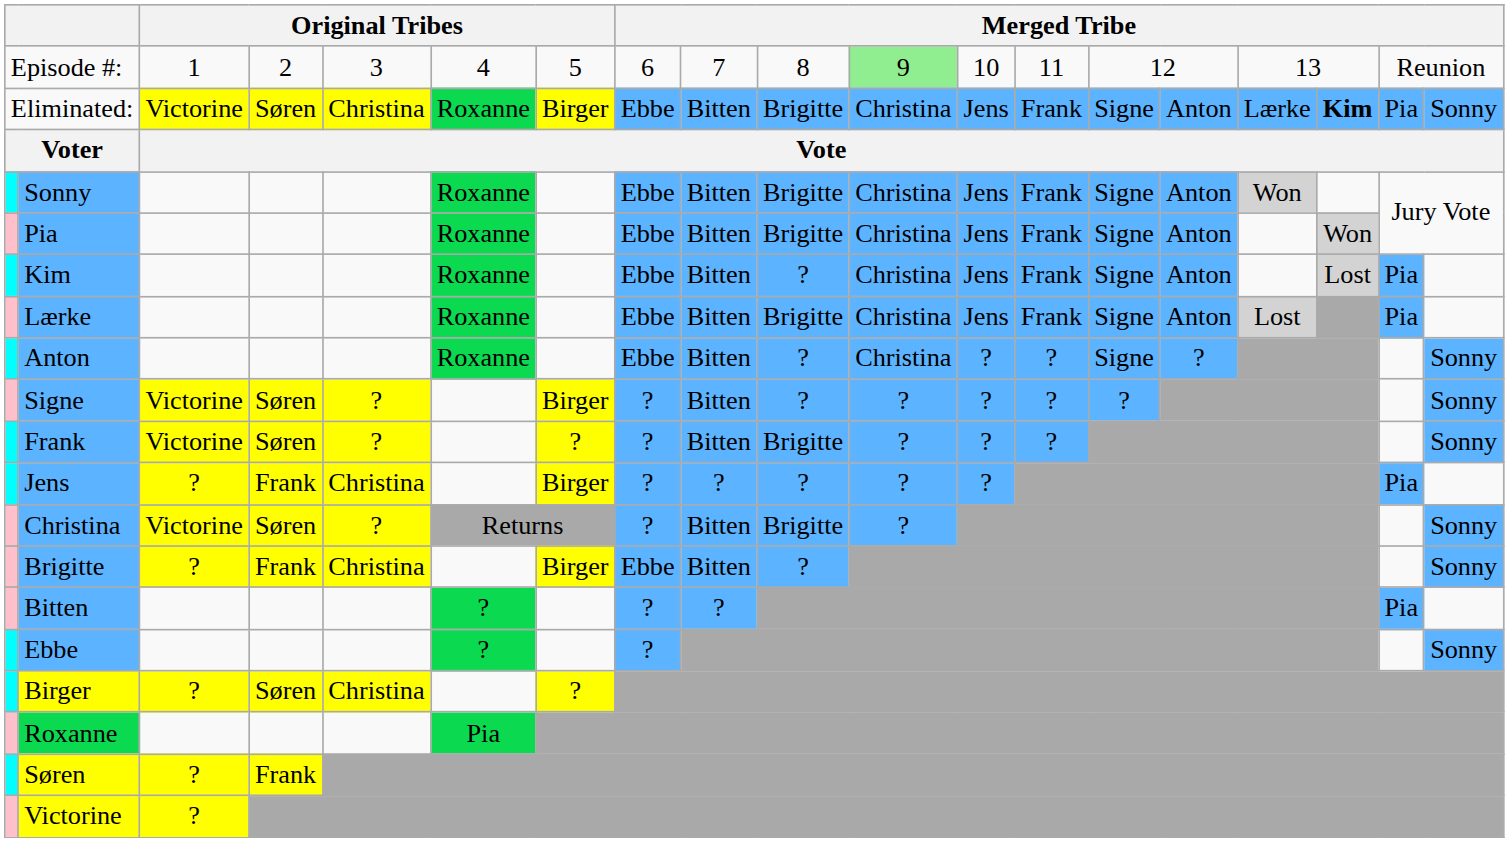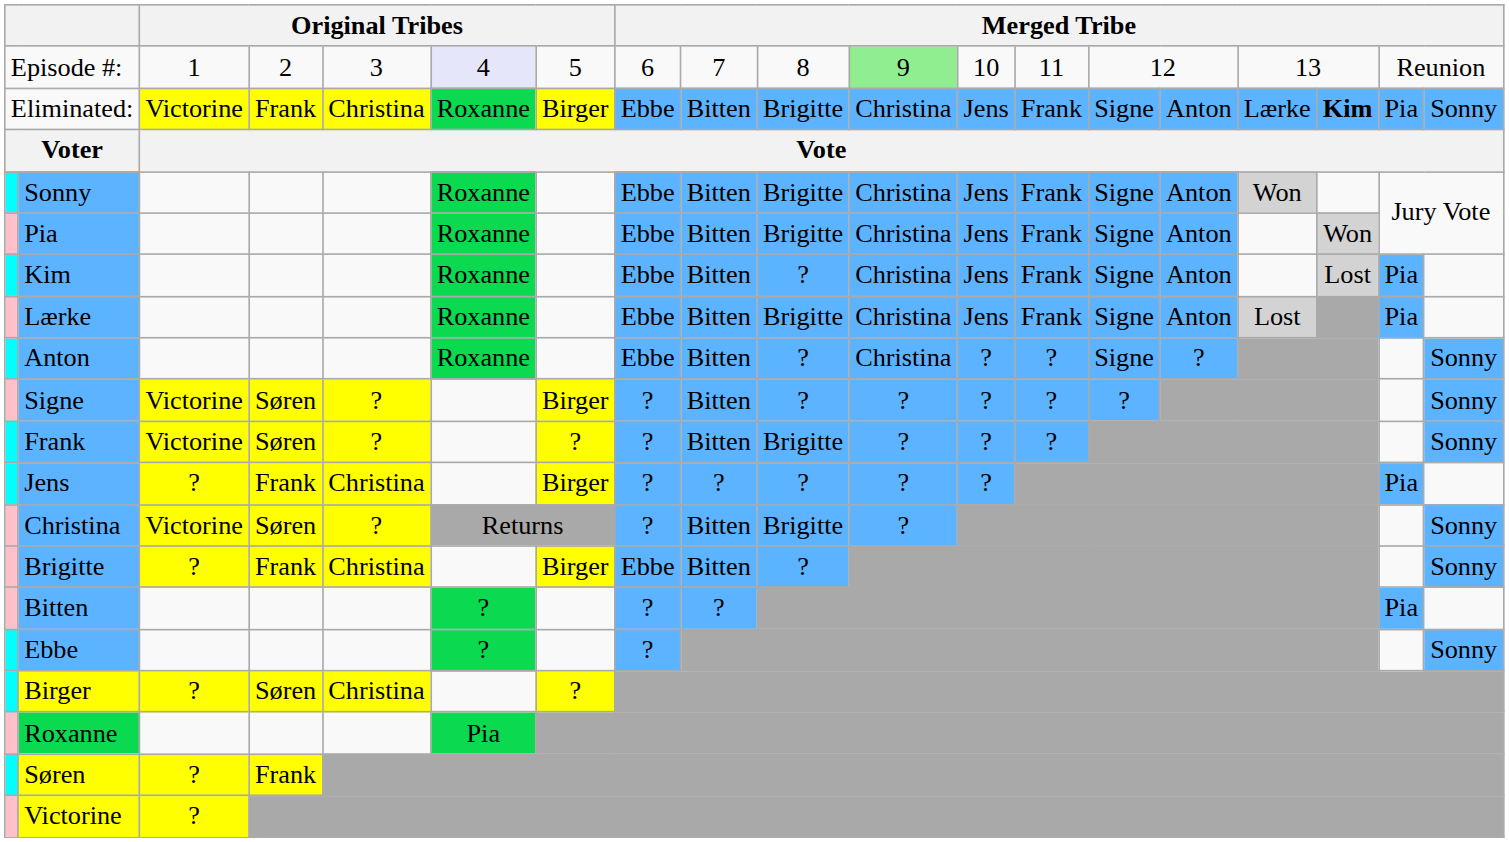 <table class="wikitable" style="text-align:center">
 <tr>
 <th colspan=2></th>
 <th colspan=5>Original Tribes</th>
 <th colspan=12>Merged Tribe</th>
 </tr>
 <tr>
 <td colspan=2 align="left">Episode #:</td>
 <td>1</td>
 <td>2</td>
 <td>3</td>
-<td>4</td>
+<td style="background: lavender;">4</td>
 <td>5</td>
 <td>6</td>
 <td>7</td>
 <td>8</td>
 <td style="background: lightgreen;">9</td>
 <td>10</td>
 <td>11</td>
 <td colspan=2>12</td>
 <td colspan=2>13</td>
 <td colspan=2>Reunion</td>
 </tr>
 <tr>
 <td colspan=2 align="left">Eliminated:</td>
 <td bgcolor="yellow">Victorine<br></td>
-<td bgcolor="yellow">Søren<br></td>
+<td bgcolor="yellow">Frank</td>
 <td bgcolor="yellow">Christina<br></td>
 <td bgcolor="#0BDA51">Roxanne<br></td>
 <td bgcolor="yellow">Birger<br></td>
 <td bgcolor="#5CB3FF">Ebbe<br></td>
 <td bgcolor="#5CB3FF">Bitten<br></td>
 <td bgcolor="#5CB3FF">Brigitte<br></td>
 <td bgcolor="#5CB3FF">Christina<br></td>
 <td bgcolor="#5CB3FF">Jens<br></td>
 <td bgcolor="#5CB3FF">Frank<br></td>
 <td bgcolor="#5CB3FF">Signe<br></td>
 <td bgcolor="#5CB3FF">Anton<br></td>
 <td bgcolor="#5CB3FF">Lærke<br></td>
 <td bgcolor="#5CB3FF"><strong>Kim<br></strong></td>
 <td bgcolor="#5CB3FF">Pia<br></td>
 <td bgcolor="#5CB3FF">Sonny<br></td>
 </tr>
 <tr>
 <th colspan=2>Voter</th>
 <th colspan=17>Vote</th>
 </tr>
 <tr>
 <td style="background:cyan"></td>
 <td align="left" bgcolor="#5CB3FF">Sonny</td>
 <td></td>
 <td></td>
 <td></td>
 <td bgcolor="#0BDA51">Roxanne</td>
 <td></td>
 <td bgcolor="#5CB3FF">Ebbe</td>
 <td bgcolor="#5CB3FF">Bitten</td>
 <td bgcolor="#5CB3FF">Brigitte</td>
 <td bgcolor="#5CB3FF">Christina</td>
 <td bgcolor="#5CB3FF">Jens</td>
 <td bgcolor="#5CB3FF">Frank</td>
 <td bgcolor="#5CB3FF">Signe</td>
 <td bgcolor="#5CB3FF">Anton</td>
 <td bgcolor="lightgray">Won</td>
 <td></td>
 <td colspan=2 rowspan=2>Jury Vote</td>
 </tr>
 <tr>
 <td style="background:pink"></td>
 <td align="left" bgcolor="#5CB3FF">Pia</td>
 <td></td>
 <td></td>
 <td></td>
 <td bgcolor="#0BDA51">Roxanne</td>
 <td></td>
 <td bgcolor="#5CB3FF">Ebbe</td>
 <td bgcolor="#5CB3FF">Bitten</td>
 <td bgcolor="#5CB3FF">Brigitte</td>
 <td bgcolor="#5CB3FF">Christina</td>
 <td bgcolor="#5CB3FF">Jens</td>
 <td bgcolor="#5CB3FF">Frank</td>
 <td bgcolor="#5CB3FF">Signe</td>
 <td bgcolor="#5CB3FF">Anton</td>
 <td></td>
 <td bgcolor="lightgray">Won</td>
 </tr>
 <tr>
 <td style="background:cyan"></td>
 <td align="left" bgcolor="#5CB3FF">Kim</td>
 <td></td>
 <td></td>
 <td></td>
 <td bgcolor="#0BDA51">Roxanne</td>
 <td></td>
 <td bgcolor="#5CB3FF">Ebbe</td>
 <td bgcolor="#5CB3FF">Bitten</td>
 <td bgcolor="#5CB3FF">?</td>
 <td bgcolor="#5CB3FF">Christina</td>
 <td bgcolor="#5CB3FF">Jens</td>
 <td bgcolor="#5CB3FF">Frank</td>
 <td bgcolor="#5CB3FF">Signe</td>
 <td bgcolor="#5CB3FF">Anton</td>
 <td></td>
 <td bgcolor="lightgray">Lost</td>
 <td bgcolor="#5CB3FF">Pia</td>
 <td></td>
 </tr>
 <tr>
 <td style="background:pink"></td>
 <td align="left" bgcolor="#5CB3FF">Lærke</td>
 <td></td>
 <td></td>
 <td></td>
 <td bgcolor="#0BDA51">Roxanne</td>
 <td></td>
 <td bgcolor="#5CB3FF">Ebbe</td>
 <td bgcolor="#5CB3FF">Bitten</td>
 <td bgcolor="#5CB3FF">Brigitte</td>
 <td bgcolor="#5CB3FF">Christina</td>
 <td bgcolor="#5CB3FF">Jens</td>
 <td bgcolor="#5CB3FF">Frank</td>
 <td bgcolor="#5CB3FF">Signe</td>
 <td bgcolor="#5CB3FF">Anton</td>
 <td bgcolor="lightgray">Lost</td>
 <td bgcolor="darkgray"></td>
 <td bgcolor="#5CB3FF">Pia</td>
 <td></td>
 </tr>
 <tr>
 <td style="background:cyan"></td>
 <td align="left" bgcolor="#5CB3FF">Anton</td>
 <td></td>
 <td></td>
 <td></td>
 <td bgcolor="#0BDA51">Roxanne</td>
 <td></td>
 <td bgcolor="#5CB3FF">Ebbe</td>
 <td bgcolor="#5CB3FF">Bitten</td>
 <td bgcolor="#5CB3FF">?</td>
 <td bgcolor="#5CB3FF">Christina</td>
 <td bgcolor="#5CB3FF">?</td>
 <td bgcolor="#5CB3FF">?</td>
 <td bgcolor="#5CB3FF">Signe</td>
 <td bgcolor="#5CB3FF">?</td>
 <td bgcolor="darkgray" colspan=2></td>
 <td></td>
 <td bgcolor="#5CB3FF">Sonny</td>
 </tr>
 <tr>
 <td style="background:pink"></td>
 <td align="left" bgcolor="#5CB3FF">Signe</td>
 <td bgcolor="yellow">Victorine</td>
 <td bgcolor="yellow">Søren</td>
 <td bgcolor="yellow">?</td>
 <td></td>
 <td bgcolor="yellow">Birger</td>
 <td bgcolor="#5CB3FF">?</td>
 <td bgcolor="#5CB3FF">Bitten</td>
 <td bgcolor="#5CB3FF">?</td>
 <td bgcolor="#5CB3FF">?</td>
 <td bgcolor="#5CB3FF">?</td>
 <td bgcolor="#5CB3FF">?</td>
 <td bgcolor="#5CB3FF">?</td>
 <td bgcolor="darkgray" colspan=3></td>
 <td></td>
 <td bgcolor="#5CB3FF">Sonny</td>
 </tr>
 <tr>
 <td style="background:cyan"></td>
 <td align="left" bgcolor="#5CB3FF">Frank</td>
 <td bgcolor="yellow">Victorine</td>
 <td bgcolor="yellow">Søren</td>
 <td bgcolor="yellow">?</td>
 <td></td>
 <td bgcolor="yellow">?</td>
 <td bgcolor="#5CB3FF">?</td>
 <td bgcolor="#5CB3FF">Bitten</td>
 <td bgcolor="#5CB3FF">Brigitte</td>
 <td bgcolor="#5CB3FF">?</td>
 <td bgcolor="#5CB3FF">?</td>
 <td bgcolor="#5CB3FF">?</td>
 <td bgcolor="darkgray" colspan=4></td>
 <td></td>
 <td bgcolor="#5CB3FF">Sonny</td>
 </tr>
 <tr>
 <td style="background:cyan"></td>
 <td align="left" bgcolor="#5CB3FF">Jens</td>
 <td bgcolor="yellow">?</td>
 <td bgcolor="yellow">Frank</td>
 <td bgcolor="yellow">Christina</td>
 <td></td>
 <td bgcolor="yellow">Birger</td>
 <td bgcolor="#5CB3FF">?</td>
 <td bgcolor="#5CB3FF">?</td>
 <td bgcolor="#5CB3FF">?</td>
 <td bgcolor="#5CB3FF">?</td>
 <td bgcolor="#5CB3FF">?</td>
 <td bgcolor="darkgray" colspan=5></td>
 <td bgcolor="#5CB3FF">Pia</td>
 <td></td>
 </tr>
 <tr>
 <td style="background:pink"></td>
 <td align="left" bgcolor="#5CB3FF">Christina</td>
 <td bgcolor="yellow">Victorine</td>
 <td bgcolor="yellow">Søren</td>
 <td bgcolor="yellow">?</td>
 <td colspan=2 bgcolor="darkgray">Returns</td>
 <td bgcolor="#5CB3FF">?</td>
 <td bgcolor="#5CB3FF">Bitten</td>
 <td bgcolor="#5CB3FF">Brigitte</td>
 <td bgcolor="#5CB3FF">?</td>
 <td bgcolor="darkgray" colspan=6></td>
 <td></td>
 <td bgcolor="#5CB3FF">Sonny</td>
 </tr>
 <tr>
 <td style="background:pink"></td>
 <td align="left" bgcolor="#5CB3FF">Brigitte</td>
 <td bgcolor="yellow">?</td>
 <td bgcolor="yellow">Frank</td>
 <td bgcolor="yellow">Christina</td>
 <td></td>
 <td bgcolor="yellow">Birger</td>
 <td bgcolor="#5CB3FF">Ebbe</td>
 <td bgcolor="#5CB3FF">Bitten</td>
 <td bgcolor="#5CB3FF">?</td>
 <td bgcolor="darkgray" colspan=7></td>
 <td></td>
 <td bgcolor="#5CB3FF">Sonny</td>
 </tr>
 <tr>
 <td style="background:pink"></td>
 <td align="left" bgcolor="#5CB3FF">Bitten</td>
 <td></td>
 <td></td>
 <td></td>
 <td bgcolor="#0BDA51">?</td>
 <td></td>
 <td bgcolor="#5CB3FF">?</td>
 <td bgcolor="#5CB3FF">?</td>
 <td bgcolor="darkgray" colspan=8></td>
 <td bgcolor="#5CB3FF">Pia</td>
 <td></td>
 </tr>
 <tr>
 <td style="background:cyan"></td>
 <td align="left" bgcolor="#5CB3FF">Ebbe</td>
 <td></td>
 <td></td>
 <td></td>
 <td bgcolor="#0BDA51">?</td>
 <td></td>
 <td bgcolor="#5CB3FF">?</td>
 <td bgcolor="darkgray" colspan=9></td>
 <td></td>
 <td bgcolor="#5CB3FF">Sonny</td>
 </tr>
 <tr>
 <td style="background:cyan"></td>
 <td align="left" bgcolor="yellow">Birger</td>
 <td bgcolor="yellow">?</td>
 <td bgcolor="yellow">Søren</td>
 <td bgcolor="yellow">Christina</td>
 <td></td>
 <td bgcolor="yellow">?</td>
 <td bgcolor="darkgray" colspan=12></td>
 </tr>
 <tr>
 <td style="background:pink"></td>
 <td align="left" bgcolor="#0BDA51">Roxanne</td>
 <td></td>
 <td></td>
 <td></td>
 <td bgcolor="#0BDA51">Pia</td>
 <td bgcolor="darkgray" colspan=13></td>
 </tr>
 <tr>
 <td style="background:cyan"></td>
 <td align="left" bgcolor="yellow">Søren</td>
 <td bgcolor="yellow">?</td>
 <td bgcolor="yellow">Frank</td>
 <td bgcolor="darkgray" colspan=15></td>
 </tr>
 <tr>
 <td style="background:pink"></td>
 <td align="left" bgcolor="yellow">Victorine</td>
 <td bgcolor="yellow">?</td>
 <td bgcolor="darkgray" colspan=16></td>
 </tr>
 <tr>
 </tr>
 </table>
